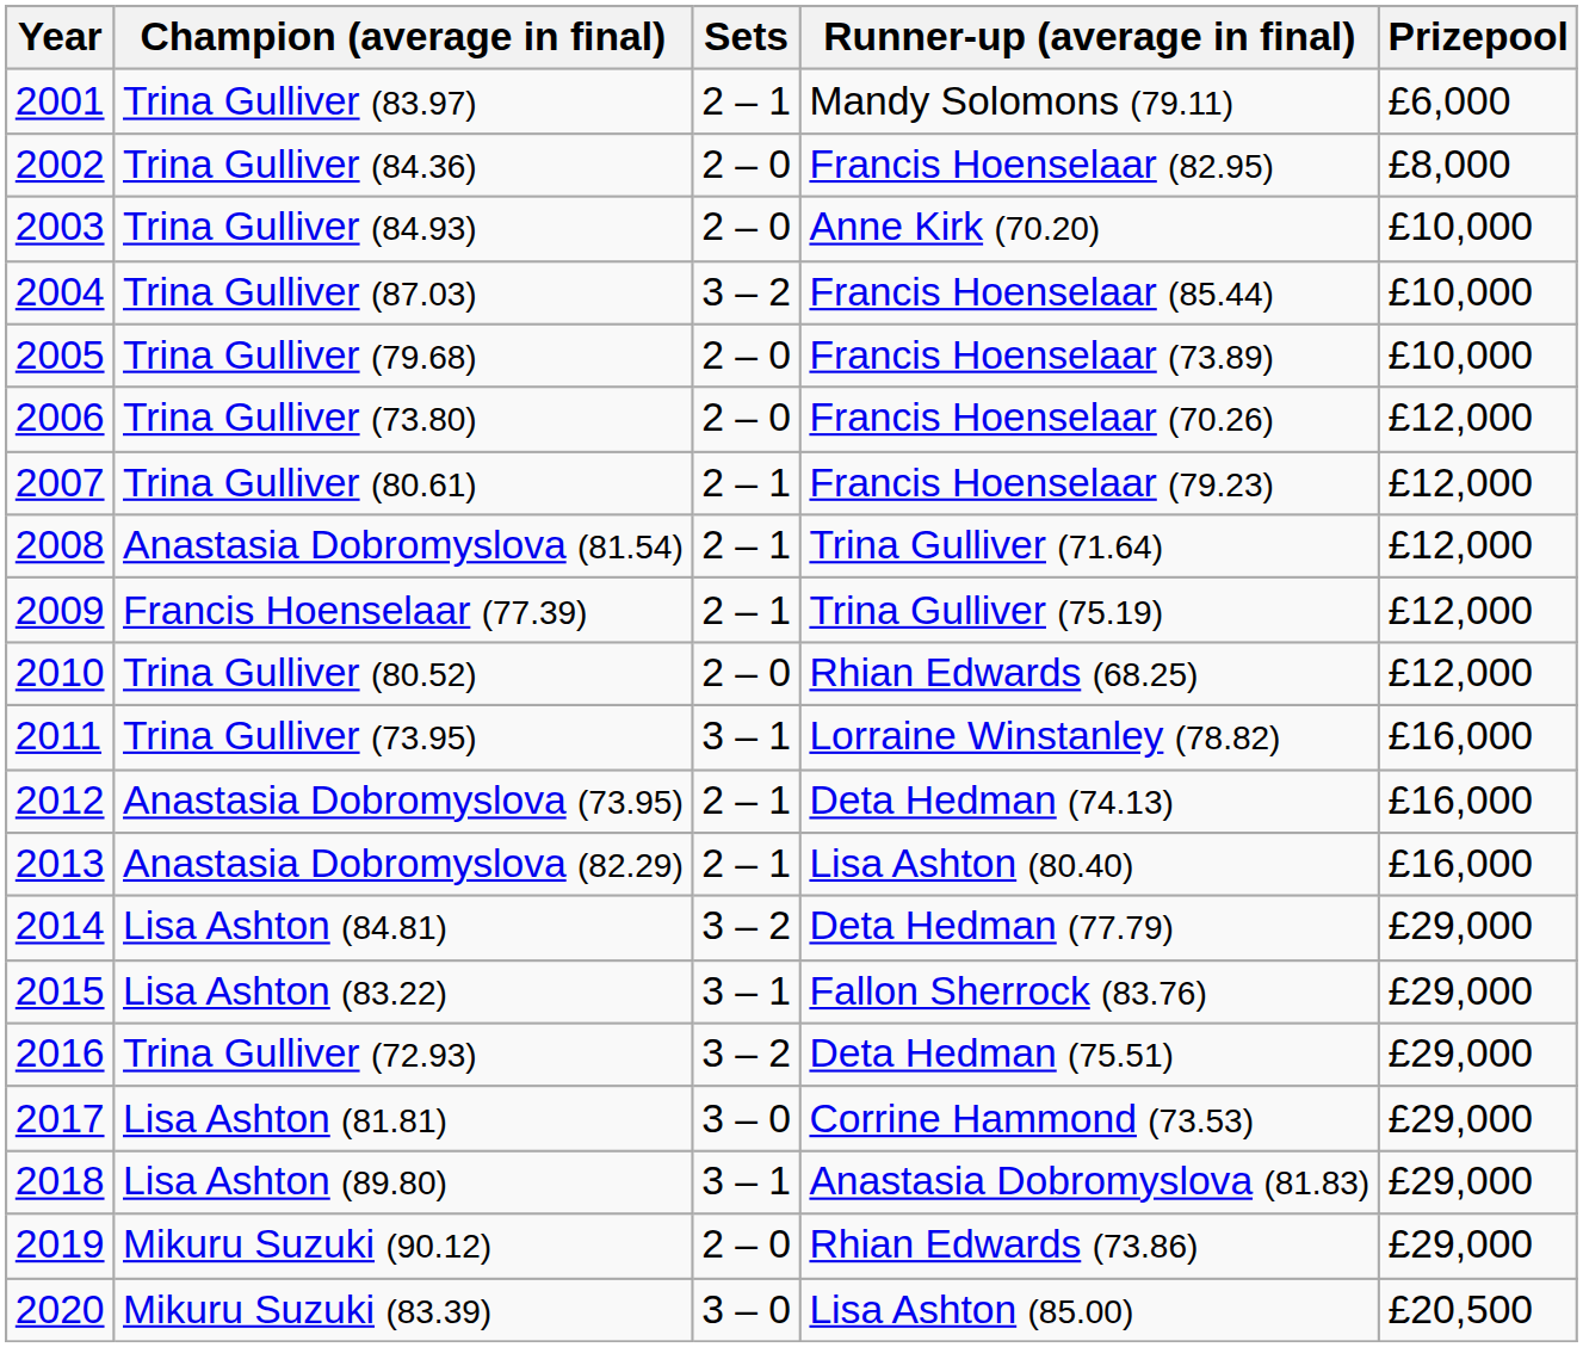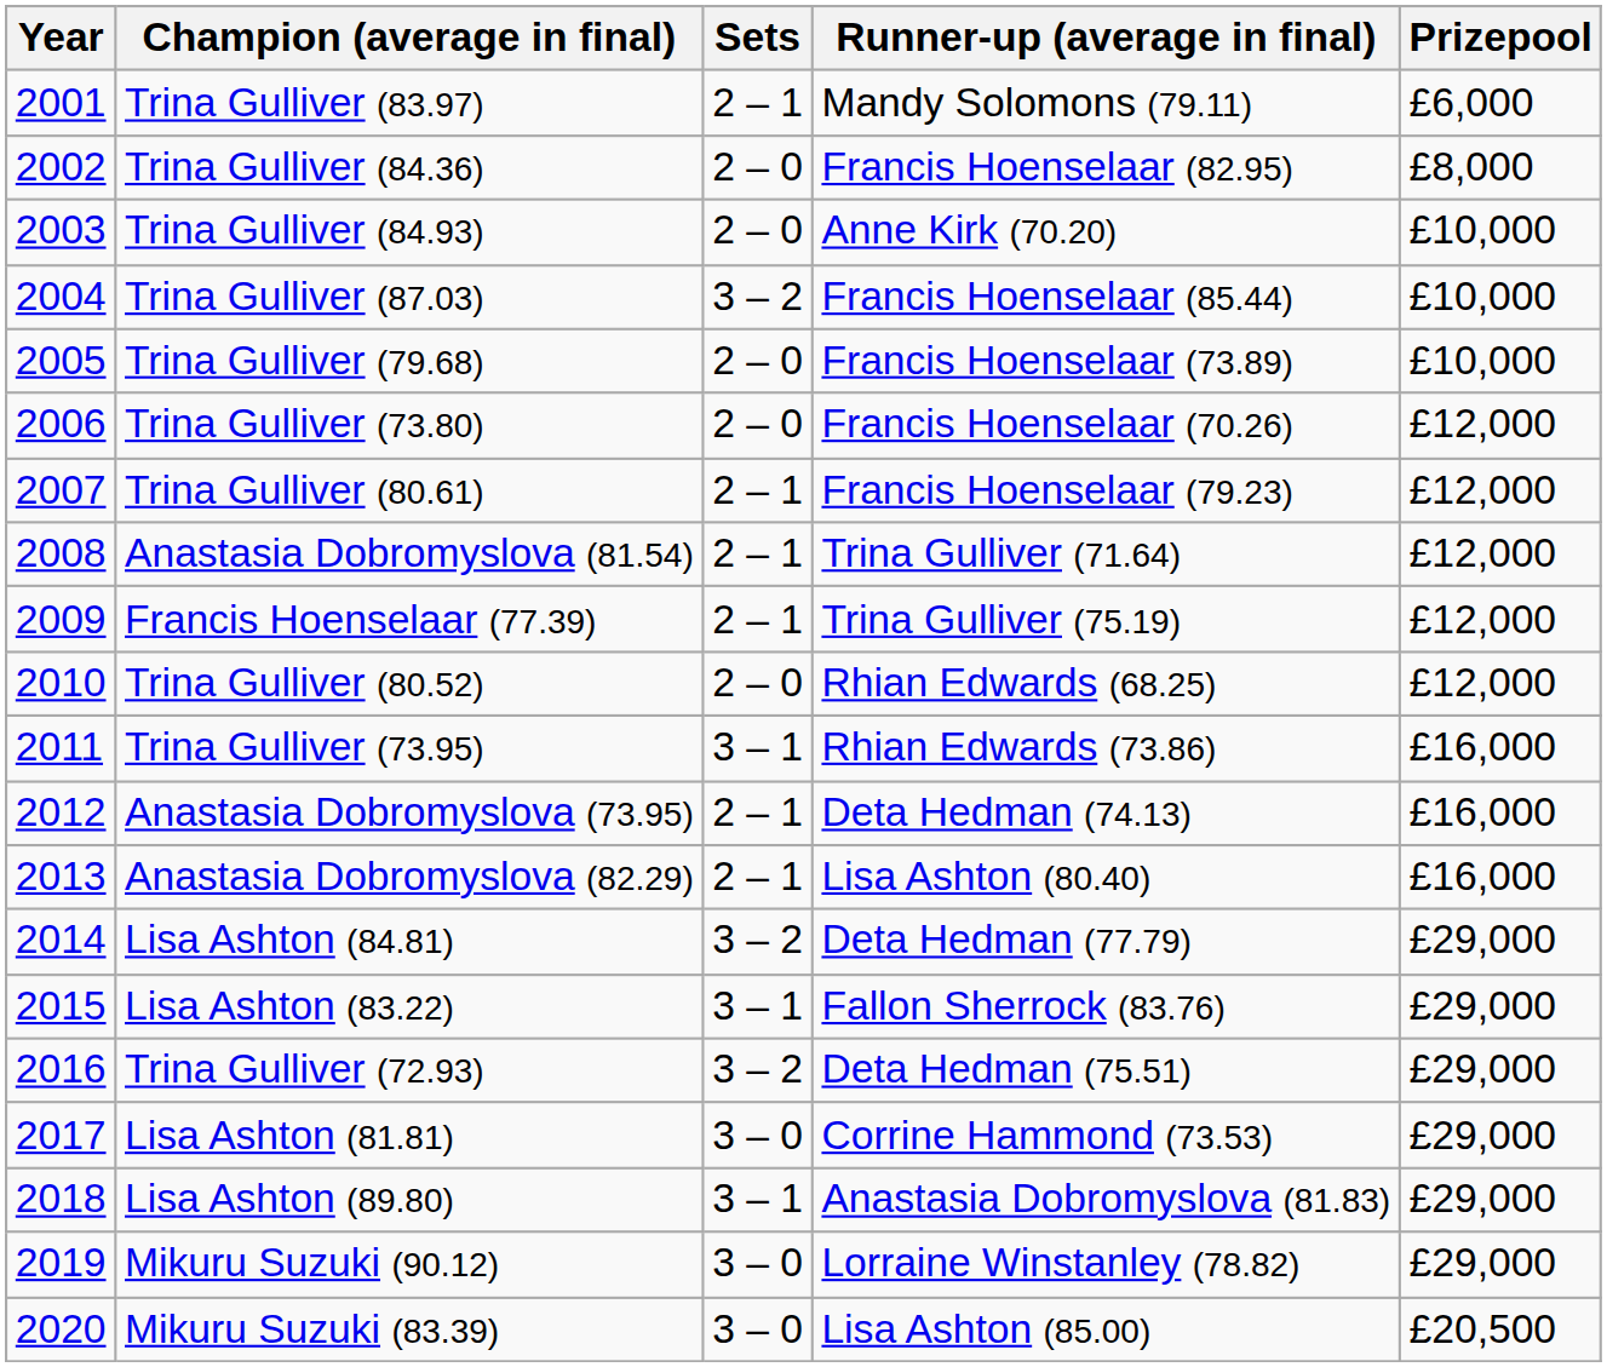 <table class="wikitable">
 <tr>
 <th>Year</th>
 <th>Champion (average in final)</th>
 <th>Sets</th>
 <th>Runner-up (average in final)</th>
 <th>Prizepool</th>
 </tr>
 <tr>
 <td><a href='#'>2001</a></td>
 <td> <a href='#'>Trina Gulliver</a> <small><span>(83.97)</span></small></td>
 <td>2 – 1</td>
 <td> Mandy Solomons <small><span>(79.11)</span></small></td>
 <td>£6,000</td>
 </tr>
 <tr>
 <td><a href='#'>2002</a></td>
 <td> <a href='#'>Trina Gulliver</a> <small><span>(84.36)</span></small></td>
 <td>2 – 0</td>
 <td> <a href='#'>Francis Hoenselaar</a> <small><span>(82.95)</span></small></td>
 <td>£8,000</td>
 </tr>
 <tr>
 <td><a href='#'>2003</a></td>
 <td> <a href='#'>Trina Gulliver</a> <small><span>(84.93)</span></small></td>
 <td>2 – 0</td>
 <td> <a href='#'>Anne Kirk</a> <small><span>(70.20)</span></small></td>
 <td>£10,000</td>
 </tr>
 <tr>
 <td><a href='#'>2004</a></td>
 <td> <a href='#'>Trina Gulliver</a> <small><span>(87.03)</span></small></td>
 <td>3 – 2</td>
 <td> <a href='#'>Francis Hoenselaar</a> <small><span>(85.44)</span></small></td>
 <td>£10,000</td>
 </tr>
 <tr>
 <td><a href='#'>2005</a></td>
 <td> <a href='#'>Trina Gulliver</a> <small><span>(79.68)</span></small></td>
 <td>2 – 0</td>
 <td> <a href='#'>Francis Hoenselaar</a> <small><span>(73.89)</span></small></td>
 <td>£10,000</td>
 </tr>
 <tr>
 <td><a href='#'>2006</a></td>
 <td> <a href='#'>Trina Gulliver</a> <small><span>(73.80)</span></small></td>
 <td>2 – 0</td>
 <td> <a href='#'>Francis Hoenselaar</a> <small><span>(70.26)</span></small></td>
 <td>£12,000</td>
 </tr>
 <tr>
 <td><a href='#'>2007</a></td>
 <td> <a href='#'>Trina Gulliver</a> <small><span>(80.61)</span></small></td>
 <td>2 – 1</td>
 <td> <a href='#'>Francis Hoenselaar</a> <small><span>(79.23)</span></small></td>
 <td>£12,000</td>
 </tr>
 <tr>
 <td><a href='#'>2008</a></td>
 <td> <a href='#'>Anastasia Dobromyslova</a> <small><span>(81.54)</span></small></td>
 <td>2 – 1</td>
 <td> <a href='#'>Trina Gulliver</a> <small><span>(71.64)</span></small></td>
 <td>£12,000</td>
 </tr>
 <tr>
 <td><a href='#'>2009</a></td>
 <td> <a href='#'>Francis Hoenselaar</a> <small><span>(77.39)</span></small></td>
 <td>2 – 1</td>
 <td> <a href='#'>Trina Gulliver</a> <small><span>(75.19)</span></small></td>
 <td>£12,000</td>
 </tr>
 <tr>
 <td><a href='#'>2010</a></td>
 <td> <a href='#'>Trina Gulliver</a> <small><span>(80.52)</span></small></td>
 <td>2 – 0</td>
 <td> <a href='#'>Rhian Edwards</a> <small><span>(68.25)</span></small></td>
 <td>£12,000</td>
 </tr>
 <tr>
 <td><a href='#'>2011</a></td>
 <td> <a href='#'>Trina Gulliver</a> <small><span>(73.95)</span></small></td>
 <td>3 – 1</td>
-<td> <a href='#'>Lorraine Winstanley</a> <small><span>(78.82)</span></small></td>
+<td> <a href='#'>Rhian Edwards</a> <small><span>(73.86)</span></small></td>
 <td>£16,000</td>
 </tr>
 <tr>
 <td><a href='#'>2012</a></td>
 <td> <a href='#'>Anastasia Dobromyslova</a> <small><span>(73.95)</span></small></td>
 <td>2 – 1</td>
 <td> <a href='#'>Deta Hedman</a> <small><span>(74.13)</span></small></td>
 <td>£16,000</td>
 </tr>
 <tr>
 <td><a href='#'>2013</a></td>
 <td> <a href='#'>Anastasia Dobromyslova</a> <small><span>(82.29)</span></small></td>
 <td>2 – 1</td>
 <td> <a href='#'>Lisa Ashton</a> <small><span>(80.40)</span></small></td>
 <td>£16,000</td>
 </tr>
 <tr>
 <td><a href='#'>2014</a></td>
 <td> <a href='#'>Lisa Ashton</a> <small><span>(84.81)</span></small></td>
 <td>3 – 2</td>
 <td> <a href='#'>Deta Hedman</a> <small><span>(77.79)</span></small></td>
 <td>£29,000</td>
 </tr>
 <tr>
 <td><a href='#'>2015</a></td>
 <td> <a href='#'>Lisa Ashton</a> <small><span>(83.22)</span></small></td>
 <td>3 – 1</td>
 <td> <a href='#'>Fallon Sherrock</a> <small><span>(83.76)</span></small></td>
 <td>£29,000</td>
 </tr>
 <tr>
 <td><a href='#'>2016</a></td>
 <td> <a href='#'>Trina Gulliver</a> <small><span>(72.93)</span></small></td>
 <td>3 – 2</td>
 <td> <a href='#'>Deta Hedman</a> <small><span>(75.51)</span></small></td>
 <td>£29,000</td>
 </tr>
 <tr>
 <td><a href='#'>2017</a></td>
 <td> <a href='#'>Lisa Ashton</a> <small><span>(81.81)</span></small></td>
 <td>3 – 0</td>
 <td> <a href='#'>Corrine Hammond</a> <small><span>(73.53)</span></small></td>
 <td>£29,000</td>
 </tr>
 <tr>
 <td><a href='#'>2018</a></td>
 <td> <a href='#'>Lisa Ashton</a> <small><span>(89.80)</span></small></td>
 <td>3 – 1</td>
 <td> <a href='#'>Anastasia Dobromyslova</a> <small><span>(81.83)</span></small></td>
 <td>£29,000</td>
 </tr>
 <tr>
 <td><a href='#'>2019</a></td>
 <td> <a href='#'>Mikuru Suzuki</a> <small><span>(90.12)</span></small></td>
-<td>2 – 0</td>
-<td> <a href='#'>Rhian Edwards</a> <small><span>(73.86)</span></small></td>
+<td>3 – 0</td>
+<td> <a href='#'>Lorraine Winstanley</a> <small><span>(78.82)</span></small></td>
 <td>£29,000</td>
 </tr>
 <tr>
 <td><a href='#'>2020</a></td>
 <td> <a href='#'>Mikuru Suzuki</a> <small><span>(83.39)</span></small></td>
 <td>3 – 0</td>
 <td> <a href='#'>Lisa Ashton</a> <small><span>(85.00)</span></small></td>
 <td>£20,500</td>
 </tr>
 </table>
